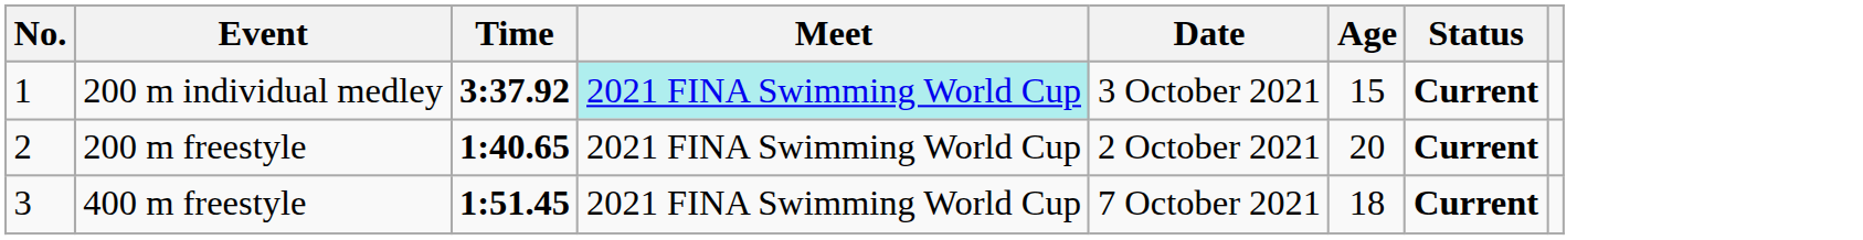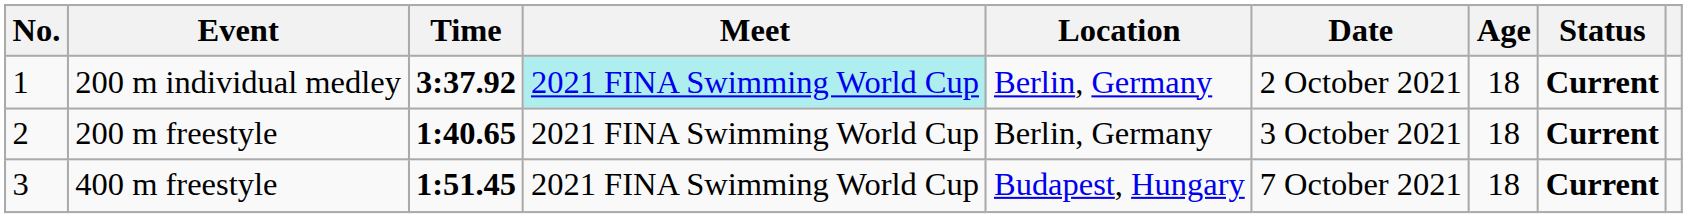 <table class="wikitable sortable">
 <tr>
 <th>No.</th>
 <th>Event</th>
 <th>Time</th>
 <th>Meet</th>
+<th>Location</th>
 <th>Date</th>
 <th>Age</th>
 <th>Status</th>
 <th></th>
 </tr>
 <tr>
 <td>1</td>
 <td>200 m individual medley</td>
 <td style="text-align:center;"><strong>3:37.92</strong></td>
 <td style="background: paleturquoise;"><a href='#'>2021 FINA Swimming World Cup</a></td>
-<td>3 October 2021</td>
-<td style="text-align:center;">15</td>
+<td><a href='#'>Berlin</a>, <a href='#'>Germany</a></td>
+<td>2 October 2021</td>
+<td style="text-align:center;">18</td>
 <td style="text-align:center;"><strong>Current</strong></td>
 <td style="text-align:center;"></td>
 </tr>
 <tr>
 <td>2</td>
 <td>200 m freestyle</td>
 <td style="text-align:center;"><strong>1:40.65</strong></td>
 <td>2021 FINA Swimming World Cup</td>
-<td>2 October 2021</td>
-<td style="text-align:center;">20</td>
+<td>Berlin, Germany</td>
+<td>3 October 2021</td>
+<td style="text-align:center;">18</td>
 <td style="text-align:center;"><strong>Current</strong></td>
 <td style="text-align:center;"></td>
 </tr>
 <tr>
 <td>3</td>
 <td>400 m freestyle</td>
 <td style="text-align:center;"><strong>1:51.45</strong></td>
 <td>2021 FINA Swimming World Cup</td>
+<td><a href='#'>Budapest</a>, <a href='#'>Hungary</a></td>
 <td>7 October 2021</td>
 <td style="text-align:center;">18</td>
 <td style="text-align:center;"><strong>Current</strong></td>
 <td style="text-align:center;"></td>
 </tr>
 </table>
